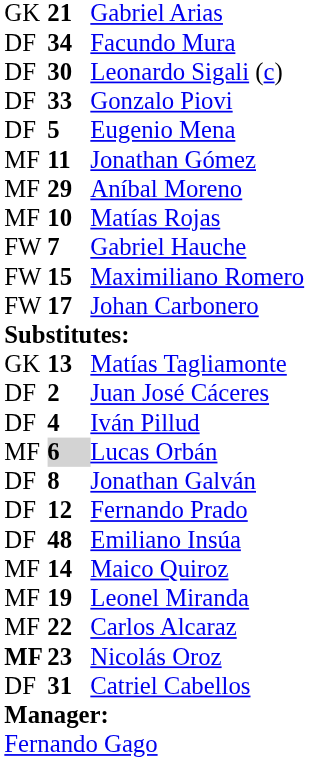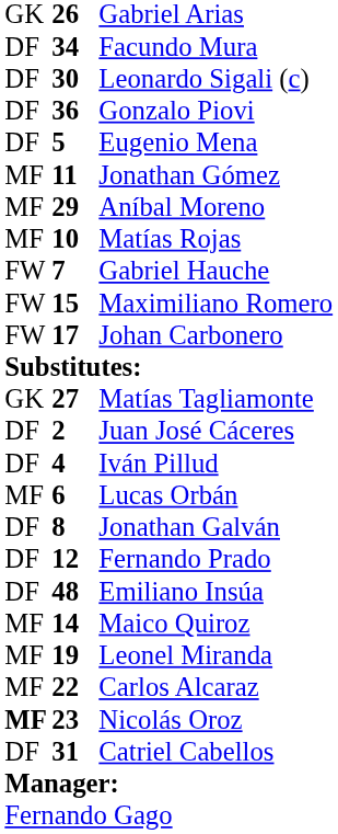 <table cellspacing="0" cellpadding="0" style="font-size:90%; margin:0.2em auto;">
 <tr>
 <th width="25"></th>
 <th width="25"></th>
 </tr>
 <tr>
 <td>GK</td>
-<td><strong>21</strong></td>
+<td><strong>26</strong></td>
 <td> <a href='#'>Gabriel Arias</a></td>
 </tr>
 <tr>
 <td>DF</td>
 <td><strong>34</strong></td>
 <td> <a href='#'>Facundo Mura</a></td>
 <td></td>
 <td></td>
 </tr>
 <tr>
 <td>DF</td>
 <td><strong>30</strong></td>
 <td> <a href='#'>Leonardo Sigali</a> (<a href='#'>c</a>)</td>
 </tr>
 <tr>
 <td>DF</td>
-<td><strong>33</strong></td>
+<td><strong>36</strong></td>
 <td> <a href='#'>Gonzalo Piovi</a></td>
 </tr>
 <tr>
 <td>DF</td>
 <td><strong>5</strong></td>
 <td> <a href='#'>Eugenio Mena</a></td>
 <td></td>
 </tr>
 <tr>
 <td>MF</td>
 <td><strong>11</strong></td>
 <td> <a href='#'>Jonathan Gómez</a></td>
 <td></td>
 <td></td>
 </tr>
 <tr>
 <td>MF</td>
 <td><strong>29</strong></td>
 <td> <a href='#'>Aníbal Moreno</a></td>
 </tr>
 <tr>
 <td>MF</td>
 <td><strong>10</strong></td>
 <td> <a href='#'>Matías Rojas</a></td>
 <td></td>
 <td></td>
 </tr>
 <tr>
 <td>FW</td>
 <td><strong>7</strong></td>
 <td> <a href='#'>Gabriel Hauche</a></td>
 <td></td>
 <td></td>
 </tr>
 <tr>
 <td>FW</td>
 <td><strong>15</strong></td>
 <td> <a href='#'>Maximiliano Romero</a></td>
 </tr>
 <tr>
 <td>FW</td>
 <td><strong>17</strong></td>
 <td> <a href='#'>Johan Carbonero</a></td>
 <td></td>
 </tr>
 <tr>
 <td colspan=3><strong>Substitutes:</strong></td>
 </tr>
 <tr>
 <td>GK</td>
-<td><strong>13</strong></td>
+<td><strong>27</strong></td>
 <td> <a href='#'>Matías Tagliamonte</a></td>
 </tr>
 <tr>
 <td>DF</td>
 <td><strong>2</strong></td>
 <td> <a href='#'>Juan José Cáceres</a></td>
 </tr>
 <tr>
 <td>DF</td>
 <td><strong>4</strong></td>
 <td> <a href='#'>Iván Pillud</a></td>
 <td></td>
 <td></td>
 </tr>
 <tr>
 <td>MF</td>
-<td style="background: lightgrey;"><strong>6</strong></td>
+<td><strong>6</strong></td>
 <td> <a href='#'>Lucas Orbán</a></td>
 </tr>
 <tr>
 <td>DF</td>
 <td><strong>8</strong></td>
 <td> <a href='#'>Jonathan Galván</a></td>
 <td></td>
 </tr>
 <tr>
 <td>DF</td>
 <td><strong>12</strong></td>
 <td> <a href='#'>Fernando Prado</a></td>
 </tr>
 <tr>
 <td>DF</td>
 <td><strong>48</strong></td>
 <td> <a href='#'>Emiliano Insúa</a></td>
 <td></td>
 <td></td>
 </tr>
 <tr>
 <td>MF</td>
 <td><strong>14</strong></td>
 <td> <a href='#'>Maico Quiroz</a></td>
 </tr>
 <tr>
 <td>MF</td>
 <td><strong>19</strong></td>
 <td> <a href='#'>Leonel Miranda</a></td>
 <td></td>
 <td></td>
 <td></td>
 </tr>
 <tr>
 <td>MF</td>
 <td><strong>22</strong></td>
 <td> <a href='#'>Carlos Alcaraz</a></td>
 <td></td>
 <td></td>
 </tr>
 <tr>
 <td><strong>MF</strong></td>
 <td><strong>23</strong></td>
 <td> <a href='#'>Nicolás Oroz</a></td>
 <td></td>
 <td></td>
 <td></td>
 </tr>
 <tr>
 <td>DF</td>
 <td><strong>31</strong></td>
 <td> <a href='#'>Catriel Cabellos</a></td>
 </tr>
 <tr>
 <td colspan=3><strong>Manager:</strong></td>
 </tr>
 <tr>
 <td colspan="4"> <a href='#'>Fernando Gago</a></td>
 </tr>
 </table>
